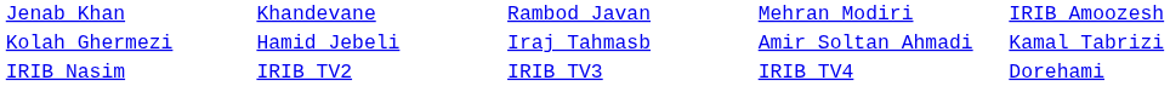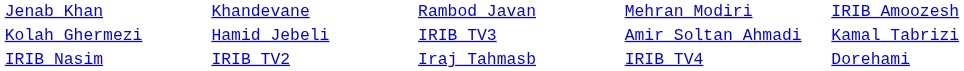 <table>
 <tr>
 <th rowspan="1" style="width:160px;"></th>
 <th rowspan="1" style="width:160px;"></th>
 <th rowspan="1" style="width:160px;"></th>
 <th rowspan="1" style="width:160px;"></th>
 <th rowspan="1" style="width:160px;"></th>
 </tr>
 <tr>
 <td><a href='#'>Jenab Khan</a></td>
 <td><a href='#'>Khandevane</a></td>
 <td><a href='#'>Rambod Javan</a></td>
 <td><a href='#'>Mehran Modiri</a></td>
 <td><a href='#'>IRIB Amoozesh</a></td>
 </tr>
 <tr>
 <td><a href='#'>Kolah Ghermezi</a></td>
 <td><a href='#'>Hamid Jebeli</a></td>
-<td><a href='#'>Iraj Tahmasb</a></td>
+<td><a href='#'>IRIB TV3</a></td>
 <td><a href='#'>Amir Soltan Ahmadi</a></td>
 <td><a href='#'>Kamal Tabrizi</a></td>
 </tr>
 <tr>
 <td><a href='#'>IRIB Nasim</a></td>
 <td><a href='#'>IRIB TV2</a></td>
-<td><a href='#'>IRIB TV3</a></td>
+<td><a href='#'>Iraj Tahmasb</a></td>
 <td><a href='#'>IRIB TV4</a></td>
 <td><a href='#'>Dorehami</a></td>
 </tr>
 <tr>
 </tr>
 </table>
